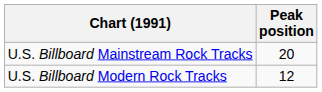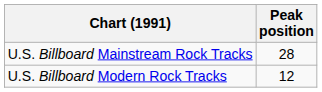 <table class="wikitable sortable">
 <tr>
 <th>Chart (1991)</th>
 <th>Peak<br>position</th>
 </tr>
 <tr>
 <td>U.S. <em>Billboard</em> <a href='#'>Mainstream Rock Tracks</a></td>
-<td style="text-align:center;">20</td>
+<td style="text-align:center;">28</td>
 </tr>
 <tr>
 <td>U.S. <em>Billboard</em> <a href='#'>Modern Rock Tracks</a></td>
 <td style="text-align:center;">12</td>
 </tr>
 </table>
